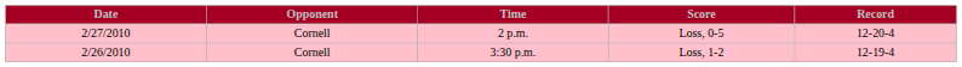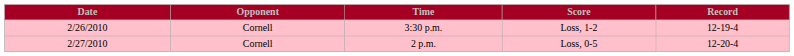 <table class="wikitable" style="width:80%;">
 <tr style="text-align:center; background:#a50024; color:silver;">
 <td><strong>Date</strong></td>
 <td><strong>Opponent</strong></td>
 <td><strong>Time</strong></td>
 <td><strong>Score</strong></td>
 <td><strong>Record</strong></td>
 </tr>
 <tr style="text-align:center; background:pink;">
+<td>2/26/2010</td>
+<td>Cornell</td>
+<td>3:30 p.m.</td>
+<td>Loss, 1-2</td>
+<td>12-19-4</td>
+</tr>
+<tr style="text-align:center; background:pink;">
 <td>2/27/2010</td>
 <td>Cornell</td>
 <td>2 p.m.</td>
 <td>Loss, 0-5</td>
 <td>12-20-4</td>
 </tr>
-<tr style="text-align:center; background:pink;">
-<td>2/26/2010</td>
-<td>Cornell</td>
-<td>3:30 p.m.</td>
-<td>Loss, 1-2</td>
-<td>12-19-4</td>
-</tr>
 </table>
